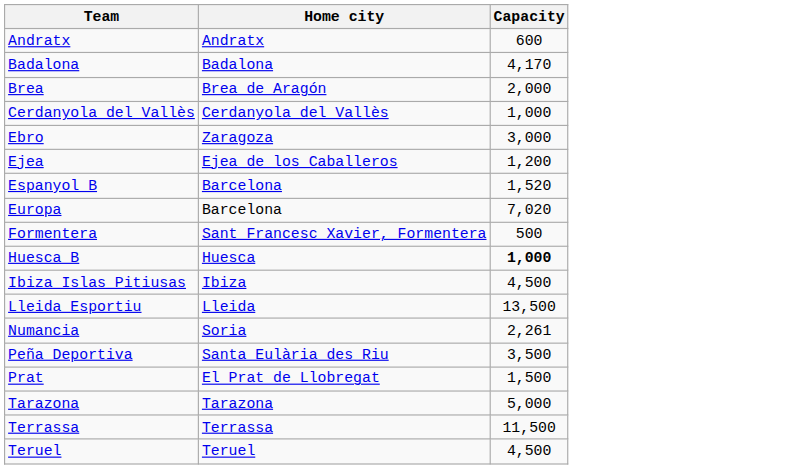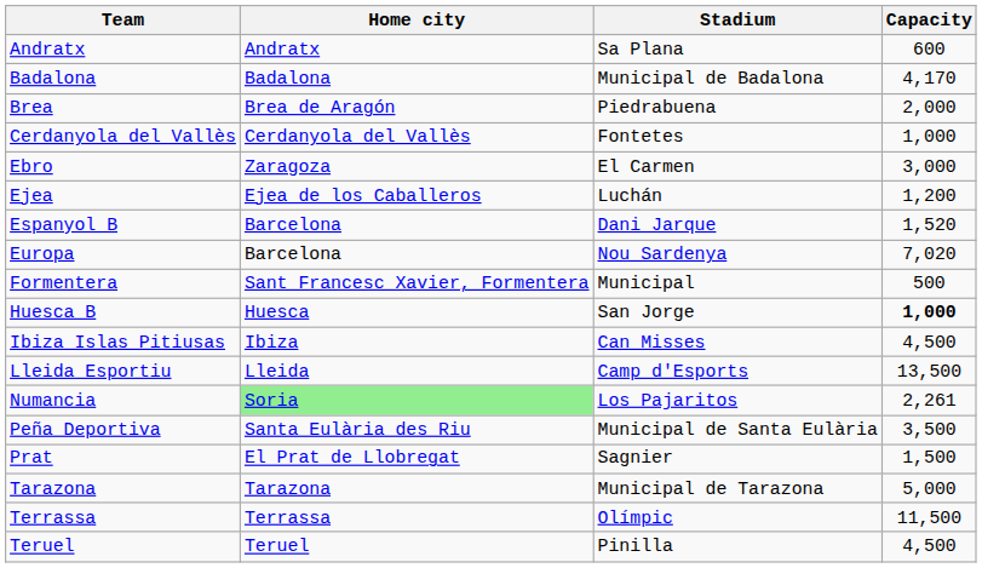 <table class="wikitable sortable">
 <tr>
 <th>Team</th>
 <th>Home city</th>
+<th>Stadium</th>
 <th>Capacity</th>
 </tr>
 <tr>
 <td><a href='#'>Andratx</a></td>
 <td><a href='#'>Andratx</a></td>
+<td>Sa Plana</td>
 <td align=center>600</td>
 </tr>
 <tr>
 <td><a href='#'>Badalona</a></td>
 <td><a href='#'>Badalona</a></td>
+<td>Municipal de Badalona</td>
 <td align=center>4,170</td>
 </tr>
 <tr>
 <td><a href='#'>Brea</a></td>
 <td><a href='#'>Brea de Aragón</a></td>
+<td>Piedrabuena</td>
 <td align=center>2,000</td>
 </tr>
 <tr>
 <td><a href='#'>Cerdanyola del Vallès</a></td>
 <td><a href='#'>Cerdanyola del Vallès</a></td>
+<td>Fontetes</td>
 <td align=center>1,000</td>
 </tr>
 <tr>
 <td><a href='#'>Ebro</a></td>
 <td><a href='#'>Zaragoza</a></td>
+<td>El Carmen</td>
 <td align=center>3,000</td>
 </tr>
 <tr>
 <td><a href='#'>Ejea</a></td>
 <td><a href='#'>Ejea de los Caballeros</a></td>
+<td>Luchán</td>
 <td align=center>1,200</td>
 </tr>
 <tr>
 <td><a href='#'>Espanyol B</a></td>
 <td><a href='#'>Barcelona</a></td>
+<td><a href='#'>Dani Jarque</a></td>
 <td align=center>1,520</td>
 </tr>
 <tr>
 <td><a href='#'>Europa</a></td>
 <td>Barcelona</td>
+<td><a href='#'>Nou Sardenya</a></td>
 <td align=center>7,020</td>
 </tr>
 <tr>
 <td><a href='#'>Formentera</a></td>
 <td><a href='#'>Sant Francesc Xavier, Formentera</a></td>
+<td>Municipal</td>
 <td align=center>500</td>
 </tr>
 <tr>
 <td><a href='#'>Huesca B</a></td>
 <td><a href='#'>Huesca</a></td>
+<td>San Jorge</td>
 <td align=center><strong>1,000</strong></td>
 </tr>
 <tr>
 <td><a href='#'>Ibiza Islas Pitiusas</a></td>
 <td><a href='#'>Ibiza</a></td>
+<td><a href='#'>Can Misses</a></td>
 <td align=center>4,500</td>
 </tr>
 <tr>
 <td><a href='#'>Lleida Esportiu</a></td>
 <td><a href='#'>Lleida</a></td>
+<td><a href='#'>Camp d'Esports</a></td>
 <td align=center>13,500</td>
 </tr>
 <tr>
 <td><a href='#'>Numancia</a></td>
-<td><a href='#'>Soria</a></td>
+<td style="background: lightgreen;"><a href='#'>Soria</a></td>
+<td><a href='#'>Los Pajaritos</a></td>
 <td align=center>2,261</td>
 </tr>
 <tr>
 <td><a href='#'>Peña Deportiva</a></td>
 <td><a href='#'>Santa Eulària des Riu</a></td>
+<td>Municipal de Santa Eulària</td>
 <td align=center>3,500</td>
 </tr>
 <tr>
 <td><a href='#'>Prat</a></td>
 <td><a href='#'>El Prat de Llobregat</a></td>
+<td>Sagnier</td>
 <td align=center>1,500</td>
 </tr>
 <tr>
 <td><a href='#'>Tarazona</a></td>
 <td><a href='#'>Tarazona</a></td>
+<td>Municipal de Tarazona</td>
 <td align=center>5,000</td>
 </tr>
 <tr>
 <td><a href='#'>Terrassa</a></td>
 <td><a href='#'>Terrassa</a></td>
+<td><a href='#'>Olímpic</a></td>
 <td align=center>11,500</td>
 </tr>
 <tr>
 <td><a href='#'>Teruel</a></td>
 <td><a href='#'>Teruel</a></td>
+<td>Pinilla</td>
 <td align=center>4,500</td>
 </tr>
 </table>
